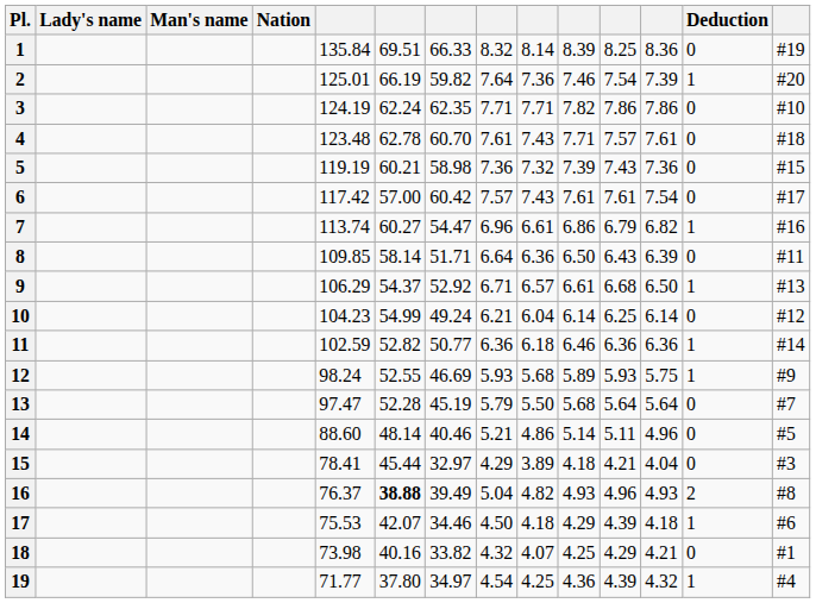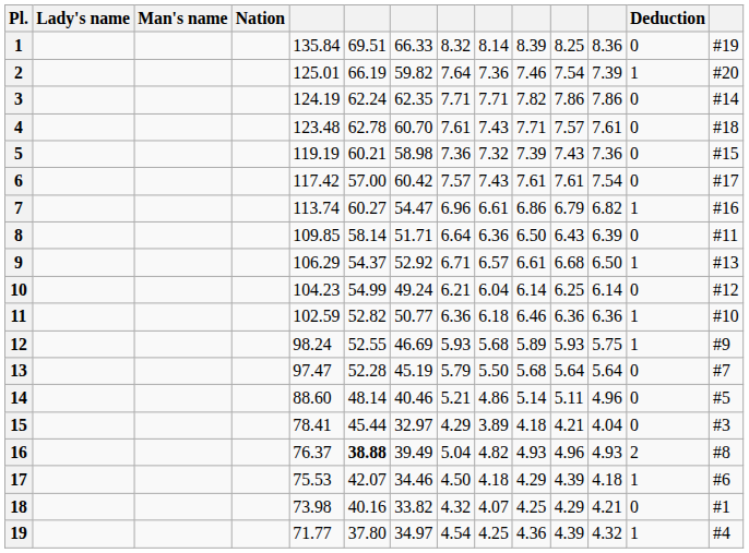 <table class="wikitable sortable">
 <tr>
 <th>Pl.</th>
 <th>Lady's name</th>
 <th>Man's name</th>
 <th>Nation</th>
 <th></th>
 <th></th>
 <th></th>
 <th></th>
 <th></th>
 <th></th>
 <th></th>
 <th></th>
 <th>Deduction</th>
 <th></th>
 </tr>
 <tr>
 <th>1</th>
 <td></td>
 <td></td>
 <td></td>
 <td>135.84</td>
 <td>69.51</td>
 <td>66.33</td>
 <td>8.32</td>
 <td>8.14</td>
 <td>8.39</td>
 <td>8.25</td>
 <td>8.36</td>
 <td>0</td>
 <td>#19</td>
 </tr>
 <tr>
 <th>2</th>
 <td></td>
 <td></td>
 <td></td>
 <td>125.01</td>
 <td>66.19</td>
 <td>59.82</td>
 <td>7.64</td>
 <td>7.36</td>
 <td>7.46</td>
 <td>7.54</td>
 <td>7.39</td>
 <td>1</td>
 <td>#20</td>
 </tr>
 <tr>
 <th>3</th>
 <td></td>
 <td></td>
 <td></td>
 <td>124.19</td>
 <td>62.24</td>
 <td>62.35</td>
 <td>7.71</td>
 <td>7.71</td>
 <td>7.82</td>
 <td>7.86</td>
 <td>7.86</td>
 <td>0</td>
-<td>#10</td>
+<td>#14</td>
 </tr>
 <tr>
 <th>4</th>
 <td></td>
 <td></td>
 <td></td>
 <td>123.48</td>
 <td>62.78</td>
 <td>60.70</td>
 <td>7.61</td>
 <td>7.43</td>
 <td>7.71</td>
 <td>7.57</td>
 <td>7.61</td>
 <td>0</td>
 <td>#18</td>
 </tr>
 <tr>
 <th>5</th>
 <td></td>
 <td></td>
 <td></td>
 <td>119.19</td>
 <td>60.21</td>
 <td>58.98</td>
 <td>7.36</td>
 <td>7.32</td>
 <td>7.39</td>
 <td>7.43</td>
 <td>7.36</td>
 <td>0</td>
 <td>#15</td>
 </tr>
 <tr>
 <th>6</th>
 <td></td>
 <td></td>
 <td></td>
 <td>117.42</td>
 <td>57.00</td>
 <td>60.42</td>
 <td>7.57</td>
 <td>7.43</td>
 <td>7.61</td>
 <td>7.61</td>
 <td>7.54</td>
 <td>0</td>
 <td>#17</td>
 </tr>
 <tr>
 <th>7</th>
 <td></td>
 <td></td>
 <td></td>
 <td>113.74</td>
 <td>60.27</td>
 <td>54.47</td>
 <td>6.96</td>
 <td>6.61</td>
 <td>6.86</td>
 <td>6.79</td>
 <td>6.82</td>
 <td>1</td>
 <td>#16</td>
 </tr>
 <tr>
 <th>8</th>
 <td></td>
 <td></td>
 <td></td>
 <td>109.85</td>
 <td>58.14</td>
 <td>51.71</td>
 <td>6.64</td>
 <td>6.36</td>
 <td>6.50</td>
 <td>6.43</td>
 <td>6.39</td>
 <td>0</td>
 <td>#11</td>
 </tr>
 <tr>
 <th>9</th>
 <td></td>
 <td></td>
 <td></td>
 <td>106.29</td>
 <td>54.37</td>
 <td>52.92</td>
 <td>6.71</td>
 <td>6.57</td>
 <td>6.61</td>
 <td>6.68</td>
 <td>6.50</td>
 <td>1</td>
 <td>#13</td>
 </tr>
 <tr>
 <th>10</th>
 <td></td>
 <td></td>
 <td></td>
 <td>104.23</td>
 <td>54.99</td>
 <td>49.24</td>
 <td>6.21</td>
 <td>6.04</td>
 <td>6.14</td>
 <td>6.25</td>
 <td>6.14</td>
 <td>0</td>
 <td>#12</td>
 </tr>
 <tr>
 <th>11</th>
 <td></td>
 <td></td>
 <td></td>
 <td>102.59</td>
 <td>52.82</td>
 <td>50.77</td>
 <td>6.36</td>
 <td>6.18</td>
 <td>6.46</td>
 <td>6.36</td>
 <td>6.36</td>
 <td>1</td>
-<td>#14</td>
+<td>#10</td>
 </tr>
 <tr>
 <th>12</th>
 <td></td>
 <td></td>
 <td></td>
 <td>98.24</td>
 <td>52.55</td>
 <td>46.69</td>
 <td>5.93</td>
 <td>5.68</td>
 <td>5.89</td>
 <td>5.93</td>
 <td>5.75</td>
 <td>1</td>
 <td>#9</td>
 </tr>
 <tr>
 <th>13</th>
 <td></td>
 <td></td>
 <td></td>
 <td>97.47</td>
 <td>52.28</td>
 <td>45.19</td>
 <td>5.79</td>
 <td>5.50</td>
 <td>5.68</td>
 <td>5.64</td>
 <td>5.64</td>
 <td>0</td>
 <td>#7</td>
 </tr>
 <tr>
 <th>14</th>
 <td></td>
 <td></td>
 <td></td>
 <td>88.60</td>
 <td>48.14</td>
 <td>40.46</td>
 <td>5.21</td>
 <td>4.86</td>
 <td>5.14</td>
 <td>5.11</td>
 <td>4.96</td>
 <td>0</td>
 <td>#5</td>
 </tr>
 <tr>
 <th>15</th>
 <td></td>
 <td></td>
 <td></td>
 <td>78.41</td>
 <td>45.44</td>
 <td>32.97</td>
 <td>4.29</td>
 <td>3.89</td>
 <td>4.18</td>
 <td>4.21</td>
 <td>4.04</td>
 <td>0</td>
 <td>#3</td>
 </tr>
 <tr>
 <th>16</th>
 <td></td>
 <td></td>
 <td></td>
 <td>76.37</td>
 <td><strong>38.88</strong></td>
 <td>39.49</td>
 <td>5.04</td>
 <td>4.82</td>
 <td>4.93</td>
 <td>4.96</td>
 <td>4.93</td>
 <td>2</td>
 <td>#8</td>
 </tr>
 <tr>
 <th>17</th>
 <td></td>
 <td></td>
 <td></td>
 <td>75.53</td>
 <td>42.07</td>
 <td>34.46</td>
 <td>4.50</td>
 <td>4.18</td>
 <td>4.29</td>
 <td>4.39</td>
 <td>4.18</td>
 <td>1</td>
 <td>#6</td>
 </tr>
 <tr>
 <th>18</th>
 <td></td>
 <td></td>
 <td></td>
 <td>73.98</td>
 <td>40.16</td>
 <td>33.82</td>
 <td>4.32</td>
 <td>4.07</td>
 <td>4.25</td>
 <td>4.29</td>
 <td>4.21</td>
 <td>0</td>
 <td>#1</td>
 </tr>
 <tr>
 <th>19</th>
 <td></td>
 <td></td>
 <td></td>
 <td>71.77</td>
 <td>37.80</td>
 <td>34.97</td>
 <td>4.54</td>
 <td>4.25</td>
 <td>4.36</td>
 <td>4.39</td>
 <td>4.32</td>
 <td>1</td>
 <td>#4</td>
 </tr>
 </table>
